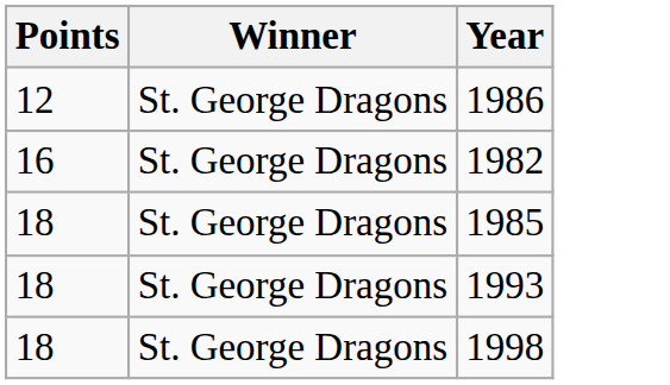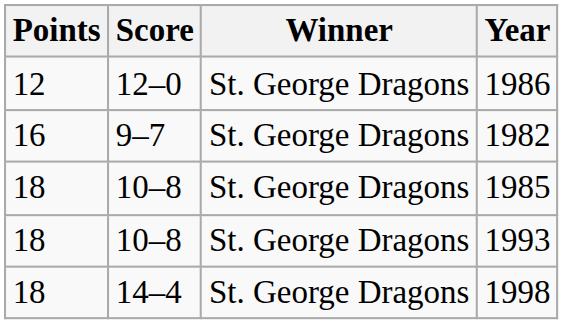 <table class="wikitable">
 <tr>
 <th>Points</th>
+<th>Score</th>
 <th>Winner</th>
 <th>Year</th>
 </tr>
 <tr>
 <td>12</td>
+<td>12–0</td>
 <td>St. George Dragons</td>
 <td>1986</td>
 </tr>
 <tr>
 <td>16</td>
+<td>9–7</td>
 <td>St. George Dragons</td>
 <td>1982</td>
 </tr>
 <tr>
 <td>18</td>
+<td>10–8</td>
 <td>St. George Dragons</td>
 <td>1985</td>
 </tr>
 <tr>
 <td>18</td>
+<td>10–8</td>
 <td>St. George Dragons</td>
 <td>1993</td>
 </tr>
 <tr>
 <td>18</td>
+<td>14–4</td>
 <td>St. George Dragons</td>
 <td>1998</td>
 </tr>
 </table>
